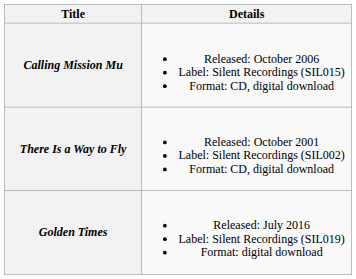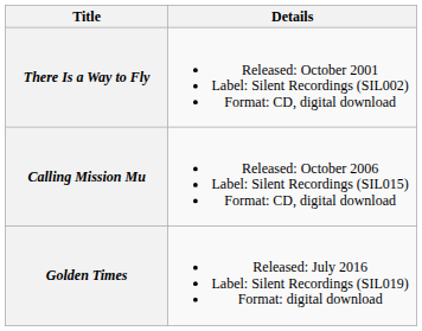 <table class="wikitable plainrowheaders" style="text-align:center;" border="1">
 <tr>
 <th scope="col" style="width:11em;">Title</th>
 <th scope="col" style="width:17em;">Details</th>
 </tr>
 <tr>
+<th scope="row"><em>There Is a Way to Fly</em></th>
+<td><br><ul><li>Released: October 2001</li><li>Label: Silent Recordings (SIL002)</li><li>Format: CD, digital download</li></ul></td>
+</tr>
+<tr>
 <th scope="row"><em>Calling Mission Mu</em></th>
 <td><br><ul><li>Released: October 2006</li><li>Label: Silent Recordings (SIL015)</li><li>Format: CD, digital download</li></ul></td>
-</tr>
-<tr>
-<th scope="row"><em>There Is a Way to Fly</em></th>
-<td><br><ul><li>Released: October 2001</li><li>Label: Silent Recordings (SIL002)</li><li>Format: CD, digital download</li></ul></td>
 </tr>
 <tr>
 <th scope="row"><em>Golden Times</em></th>
 <td><br><ul><li>Released: July 2016</li><li>Label: Silent Recordings (SIL019)</li><li>Format: digital download</li></ul></td>
 </tr>
 </table>
